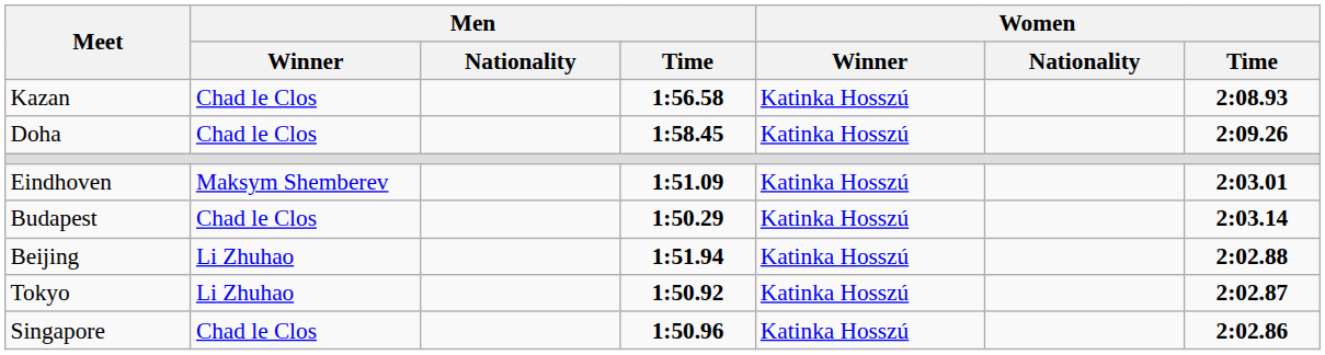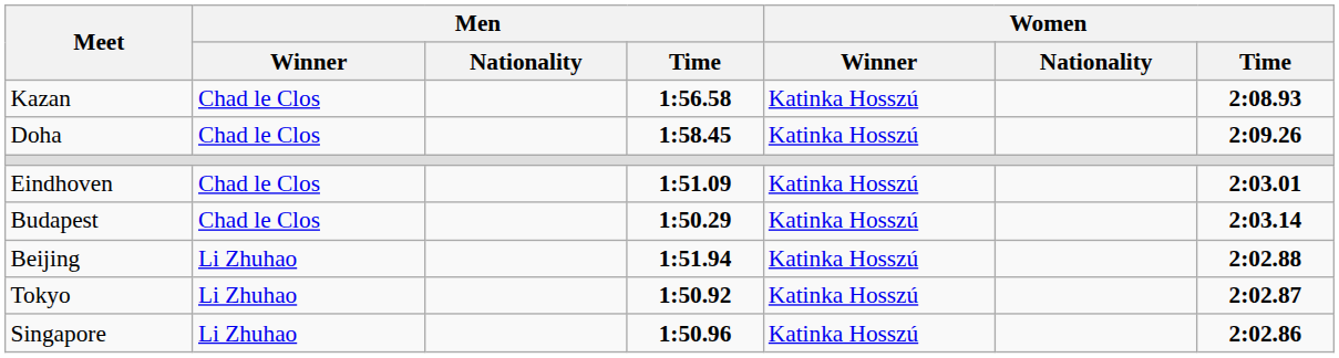 <table class="wikitable">
 <tr>
 <th width=120 rowspan=2>Meet</th>
 <th colspan=3>Men</th>
 <th colspan=3>Women</th>
 </tr>
 <tr>
 <th width=150>Winner</th>
 <th width=130>Nationality</th>
 <th width=85>Time</th>
 <th width=150>Winner</th>
 <th width=130>Nationality</th>
 <th width=85>Time</th>
 </tr>
 <tr>
 <td>Kazan</td>
 <td><a href='#'>Chad le Clos</a></td>
 <td></td>
 <td align=center><strong>1:56.58</strong></td>
 <td><a href='#'>Katinka Hosszú</a></td>
 <td></td>
 <td align=center><strong>2:08.93</strong></td>
 </tr>
 <tr>
 <td>Doha</td>
 <td><a href='#'>Chad le Clos</a></td>
 <td></td>
 <td align=center><strong>1:58.45</strong></td>
 <td><a href='#'>Katinka Hosszú</a></td>
 <td></td>
 <td align=center><strong>2:09.26</strong></td>
 </tr>
 <tr bgcolor=#DDDDDD>
 <td colspan=7></td>
 </tr>
 <tr>
 <td>Eindhoven</td>
-<td><a href='#'>Maksym Shemberev</a></td>
+<td><a href='#'>Chad le Clos</a></td>
 <td></td>
 <td align=center><strong>1:51.09</strong></td>
 <td><a href='#'>Katinka Hosszú</a></td>
 <td></td>
 <td align=center><strong>2:03.01</strong></td>
 </tr>
 <tr>
 <td>Budapest</td>
 <td><a href='#'>Chad le Clos</a></td>
 <td></td>
 <td align=center><strong>1:50.29</strong></td>
 <td><a href='#'>Katinka Hosszú</a></td>
 <td></td>
 <td align=center><strong>2:03.14</strong></td>
 </tr>
 <tr>
 <td>Beijing</td>
 <td><a href='#'>Li Zhuhao</a></td>
 <td></td>
 <td align=center><strong>1:51.94</strong></td>
 <td><a href='#'>Katinka Hosszú</a></td>
 <td></td>
 <td align=center><strong>2:02.88</strong></td>
 </tr>
 <tr>
 <td>Tokyo</td>
 <td><a href='#'>Li Zhuhao</a></td>
 <td></td>
 <td align=center><strong>1:50.92</strong></td>
 <td><a href='#'>Katinka Hosszú</a></td>
 <td></td>
 <td align=center><strong>2:02.87</strong></td>
 </tr>
 <tr>
 <td>Singapore</td>
-<td><a href='#'>Chad le Clos</a></td>
+<td><a href='#'>Li Zhuhao</a></td>
 <td></td>
 <td align=center><strong>1:50.96</strong></td>
 <td><a href='#'>Katinka Hosszú</a></td>
 <td></td>
 <td align=center><strong>2:02.86</strong></td>
 </tr>
 </table>
